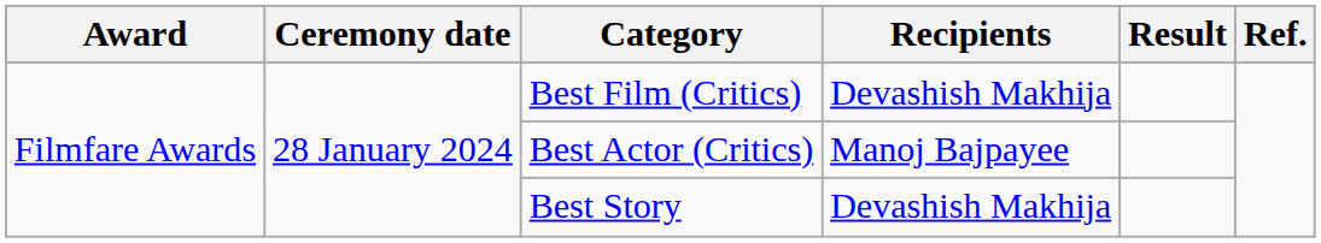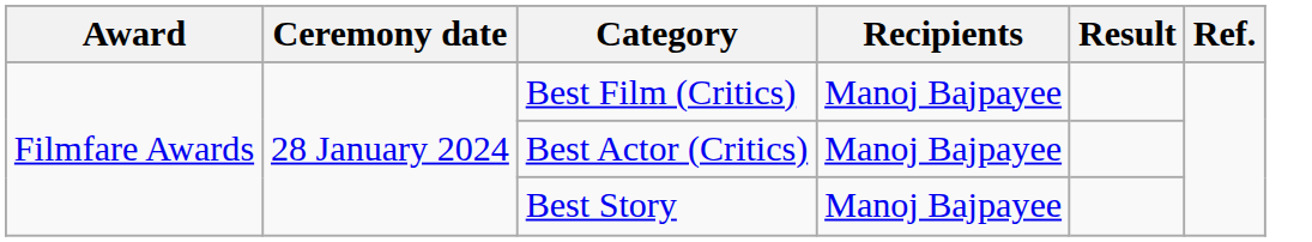 <table class="wikitable">
 <tr>
 <th>Award</th>
 <th>Ceremony date</th>
 <th>Category</th>
 <th>Recipients</th>
 <th>Result</th>
 <th>Ref.</th>
 </tr>
 <tr>
 <td rowspan="3"><a href='#'>Filmfare Awards</a></td>
 <td rowspan="3"><a href='#'>28 January 2024</a></td>
 <td><a href='#'>Best Film (Critics)</a></td>
-<td><a href='#'>Devashish Makhija</a></td>
+<td><a href='#'>Manoj Bajpayee</a></td>
 <td></td>
 <td rowspan="3"></td>
 </tr>
 <tr>
 <td><a href='#'>Best Actor (Critics)</a></td>
 <td><a href='#'>Manoj Bajpayee</a></td>
 <td></td>
 </tr>
 <tr>
 <td><a href='#'>Best Story</a></td>
-<td><a href='#'>Devashish Makhija</a></td>
+<td><a href='#'>Manoj Bajpayee</a></td>
 <td></td>
 </tr>
 </table>
